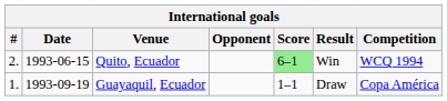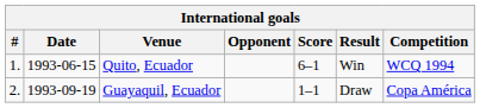 <table class="wikitable collapsible collapsed" border="1" style="float:center; border:1px; font-size:90%; margin-left:1em;">
 <tr>
 <th colspan=7 width=250>International goals</th>
 </tr>
 <tr>
 <th>#</th>
 <th>Date</th>
 <th>Venue</th>
 <th>Opponent</th>
 <th>Score</th>
 <th>Result</th>
 <th>Competition</th>
 </tr>
 <tr>
-<td>2.</td>
+<td>1.</td>
 <td>1993-06-15</td>
 <td><a href='#'>Quito</a>, <a href='#'>Ecuador</a></td>
 <td></td>
-<td style="background: lightgreen;">6–1</td>
+<td>6–1</td>
 <td>Win</td>
 <td><a href='#'>WCQ 1994</a></td>
 </tr>
 <tr>
-<td>1.</td>
+<td>2.</td>
 <td>1993-09-19</td>
 <td><a href='#'>Guayaquil</a>, <a href='#'>Ecuador</a></td>
 <td></td>
 <td>1–1</td>
 <td>Draw</td>
 <td><a href='#'>Copa América</a></td>
 </tr>
 </table>
